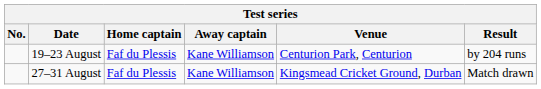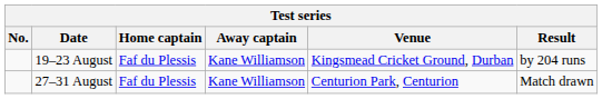 <table class="wikitable">
 <tr>
 <th colspan="6">Test series</th>
 </tr>
 <tr>
 <th>No.</th>
 <th>Date</th>
 <th>Home captain</th>
 <th>Away captain</th>
 <th>Venue</th>
 <th>Result</th>
 </tr>
 <tr>
 <td></td>
 <td>19–23 August</td>
 <td><a href='#'>Faf du Plessis</a></td>
 <td><a href='#'>Kane Williamson</a></td>
-<td><a href='#'>Centurion Park</a>, <a href='#'>Centurion</a></td>
+<td><a href='#'>Kingsmead Cricket Ground</a>, <a href='#'>Durban</a></td>
 <td> by 204 runs</td>
 </tr>
 <tr>
 <td></td>
 <td>27–31 August</td>
 <td><a href='#'>Faf du Plessis</a></td>
 <td><a href='#'>Kane Williamson</a></td>
-<td><a href='#'>Kingsmead Cricket Ground</a>, <a href='#'>Durban</a></td>
+<td><a href='#'>Centurion Park</a>, <a href='#'>Centurion</a></td>
 <td>Match drawn</td>
 </tr>
 </table>
